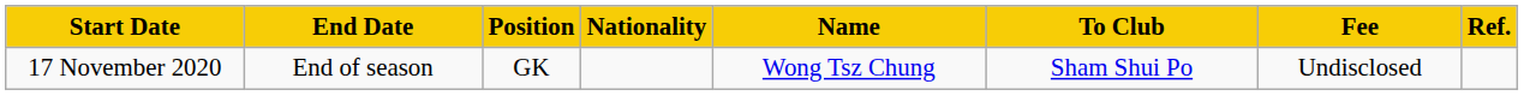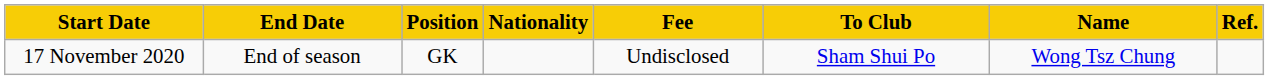 <table class="wikitable"  style="text-align:center; font-size:90%;">
 <tr>
 <th style="background:#f7cd06; color:#000000; width:130px;">Start Date</th>
 <th style="background:#f7cd06; color:#000000; width:130px;">End Date</th>
 <th style="background:#f7cd06; color:#000000; width:50px;">Position</th>
 <th style="background:#f7cd06; color:#000000; width:50px;">Nationality</th>
+<th style="background:#f7cd06; color:#000000; width:110px;">Fee</th>
+<th style="background:#f7cd06; color:#000000; width:150px;">To Club</th>
 <th style="background:#f7cd06; color:#000000; width:150px;">Name</th>
-<th style="background:#f7cd06; color:#000000; width:150px;">To Club</th>
-<th style="background:#f7cd06; color:#000000; width:110px;">Fee</th>
 <th style="background:#f7cd06; color:#000000; width:25px;">Ref.</th>
 </tr>
 <tr>
 <td>17 November 2020</td>
 <td>End of season</td>
 <td>GK</td>
 <td></td>
+<td>Undisclosed</td>
+<td><a href='#'>Sham Shui Po</a></td>
 <td><a href='#'>Wong Tsz Chung</a></td>
-<td><a href='#'>Sham Shui Po</a></td>
-<td>Undisclosed</td>
 <td></td>
 </tr>
 </table>
